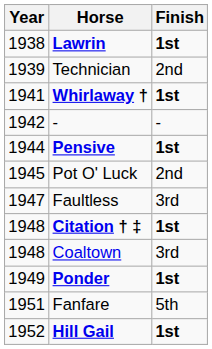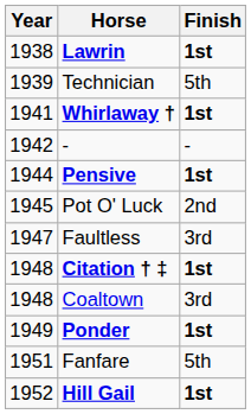 <table class="wikitable">
 <tr>
 <th>Year</th>
 <th>Horse</th>
 <th>Finish</th>
 </tr>
 <tr>
 <td>1938</td>
 <td><strong><a href='#'>Lawrin</a></strong></td>
 <td><strong>1st</strong></td>
 </tr>
 <tr>
 <td>1939</td>
 <td>Technician</td>
-<td>2nd</td>
+<td>5th</td>
 </tr>
 <tr>
 <td>1941</td>
 <td><strong><a href='#'>Whirlaway</a></strong> <strong>†</strong></td>
 <td><strong>1st</strong></td>
 </tr>
 <tr>
 <td>1942</td>
 <td>-</td>
 <td>-</td>
 </tr>
 <tr>
 <td>1944</td>
 <td><strong><a href='#'>Pensive</a></strong></td>
 <td><strong>1st</strong></td>
 </tr>
 <tr>
 <td>1945</td>
 <td>Pot O' Luck</td>
 <td>2nd</td>
 </tr>
 <tr>
 <td>1947</td>
 <td>Faultless</td>
 <td>3rd</td>
 </tr>
 <tr>
 <td>1948</td>
 <td><strong><a href='#'>Citation</a> † ‡</strong></td>
 <td><strong>1st</strong></td>
 </tr>
 <tr>
 <td>1948</td>
 <td><a href='#'>Coaltown</a></td>
 <td>3rd</td>
 </tr>
 <tr>
 <td>1949</td>
 <td><strong><a href='#'>Ponder</a></strong></td>
 <td><strong>1st</strong></td>
 </tr>
 <tr>
 <td>1951</td>
 <td>Fanfare</td>
 <td>5th</td>
 </tr>
 <tr>
 <td>1952</td>
 <td><strong><a href='#'>Hill Gail</a></strong></td>
 <td><strong>1st</strong></td>
 </tr>
 </table>
